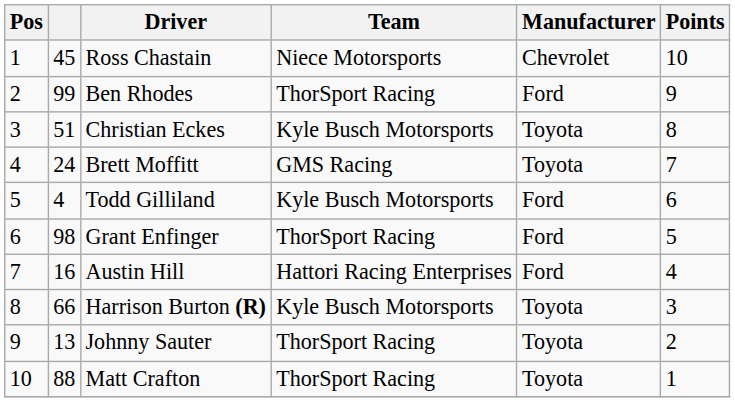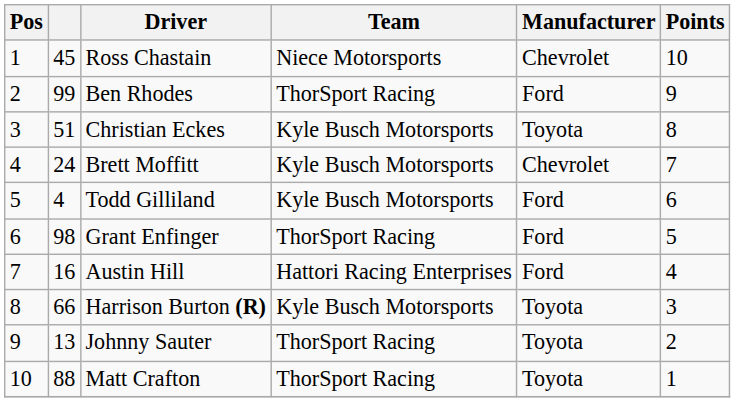 <table class="wikitable" style="font-size:98%">
 <tr>
 <th>Pos</th>
 <th></th>
 <th>Driver</th>
 <th>Team</th>
 <th>Manufacturer</th>
 <th>Points</th>
 </tr>
 <tr>
 <td>1</td>
 <td>45</td>
 <td>Ross Chastain</td>
 <td>Niece Motorsports</td>
 <td>Chevrolet</td>
 <td>10</td>
 </tr>
 <tr>
 <td>2</td>
 <td>99</td>
 <td>Ben Rhodes</td>
 <td>ThorSport Racing</td>
 <td>Ford</td>
 <td>9</td>
 </tr>
 <tr>
 <td>3</td>
 <td>51</td>
 <td>Christian Eckes</td>
 <td>Kyle Busch Motorsports</td>
 <td>Toyota</td>
 <td>8</td>
 </tr>
 <tr>
 <td>4</td>
 <td>24</td>
 <td>Brett Moffitt</td>
-<td>GMS Racing</td>
-<td>Toyota</td>
+<td>Kyle Busch Motorsports</td>
+<td>Chevrolet</td>
 <td>7</td>
 </tr>
 <tr>
 <td>5</td>
 <td>4</td>
 <td>Todd Gilliland</td>
 <td>Kyle Busch Motorsports</td>
 <td>Ford</td>
 <td>6</td>
 </tr>
 <tr>
 <td>6</td>
 <td>98</td>
 <td>Grant Enfinger</td>
 <td>ThorSport Racing</td>
 <td>Ford</td>
 <td>5</td>
 </tr>
 <tr>
 <td>7</td>
 <td>16</td>
 <td>Austin Hill</td>
 <td>Hattori Racing Enterprises</td>
 <td>Ford</td>
 <td>4</td>
 </tr>
 <tr>
 <td>8</td>
 <td>66</td>
 <td>Harrison Burton <strong>(R)</strong></td>
 <td>Kyle Busch Motorsports</td>
 <td>Toyota</td>
 <td>3</td>
 </tr>
 <tr>
 <td>9</td>
 <td>13</td>
 <td>Johnny Sauter</td>
 <td>ThorSport Racing</td>
 <td>Toyota</td>
 <td>2</td>
 </tr>
 <tr>
 <td>10</td>
 <td>88</td>
 <td>Matt Crafton</td>
 <td>ThorSport Racing</td>
 <td>Toyota</td>
 <td>1</td>
 </tr>
 <tr>
 </tr>
 </table>
